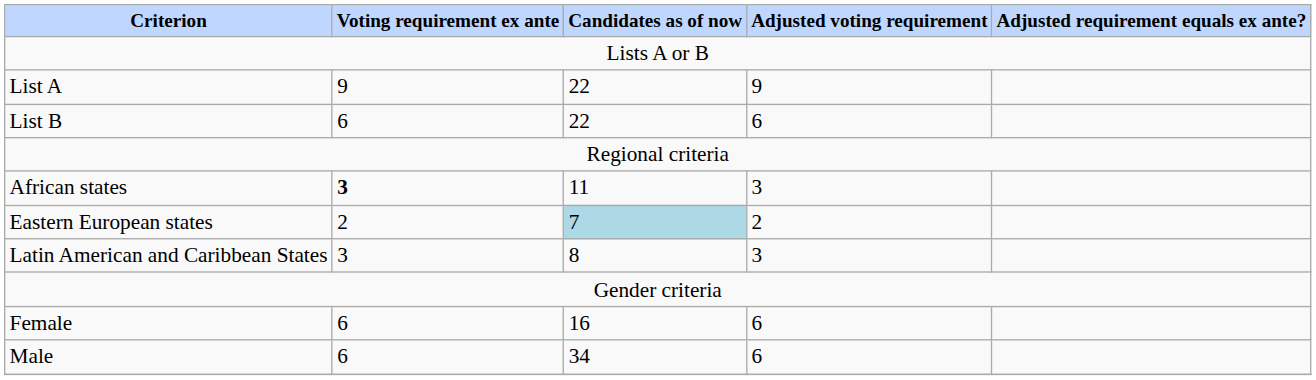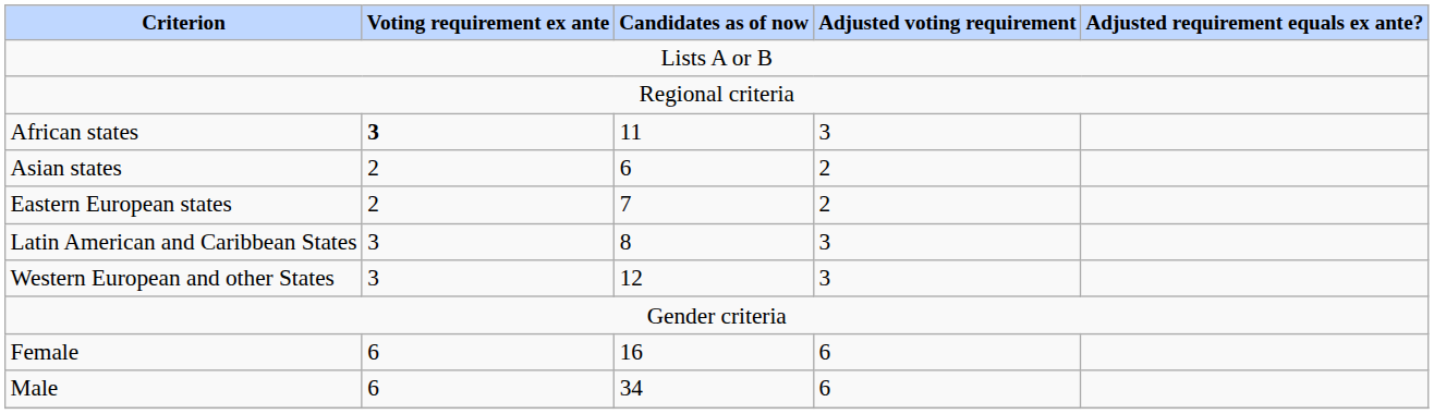 <table class="wikitable">
 <tr bgcolor=#BFD7FF align="center" style="font-size:90%;">
 <td><strong>Criterion</strong></td>
 <td><strong>Voting requirement ex ante</strong></td>
 <td><strong>Candidates as of now</strong></td>
 <td><strong>Adjusted voting requirement</strong></td>
 <td><strong>Adjusted requirement equals ex ante?</strong></td>
 </tr>
 <tr>
 <td colspan=5 align="center">Lists A or B</td>
 </tr>
 <tr>
-<td>List A</td>
-<td>9</td>
-<td>22</td>
-<td>9</td>
-<td></td>
-</tr>
-<tr>
-<td>List B</td>
-<td>6</td>
-<td>22</td>
-<td>6</td>
-<td></td>
-</tr>
-<tr>
 <td colspan=5 align="center">Regional criteria</td>
 </tr>
 <tr>
 <td>African states</td>
 <td><strong>3</strong></td>
 <td>11</td>
 <td>3</td>
 <td></td>
 </tr>
 <tr>
+<td>Asian states</td>
+<td>2</td>
+<td>6</td>
+<td>2</td>
+<td></td>
+</tr>
+<tr>
 <td>Eastern European states</td>
 <td>2</td>
-<td style="background: lightblue;">7</td>
+<td>7</td>
 <td>2</td>
 <td></td>
 </tr>
 <tr>
 <td>Latin American and Caribbean States</td>
 <td>3</td>
 <td>8</td>
+<td>3</td>
+<td></td>
+</tr>
+<tr>
+<td>Western European and other States</td>
+<td>3</td>
+<td>12</td>
 <td>3</td>
 <td></td>
 </tr>
 <tr>
 <td colspan=5 align="center">Gender criteria</td>
 </tr>
 <tr>
 <td>Female</td>
 <td>6</td>
 <td>16</td>
 <td>6</td>
 <td></td>
 </tr>
 <tr>
 <td>Male</td>
 <td>6</td>
 <td>34</td>
 <td>6</td>
 <td></td>
 </tr>
 <tr>
 </tr>
 </table>
